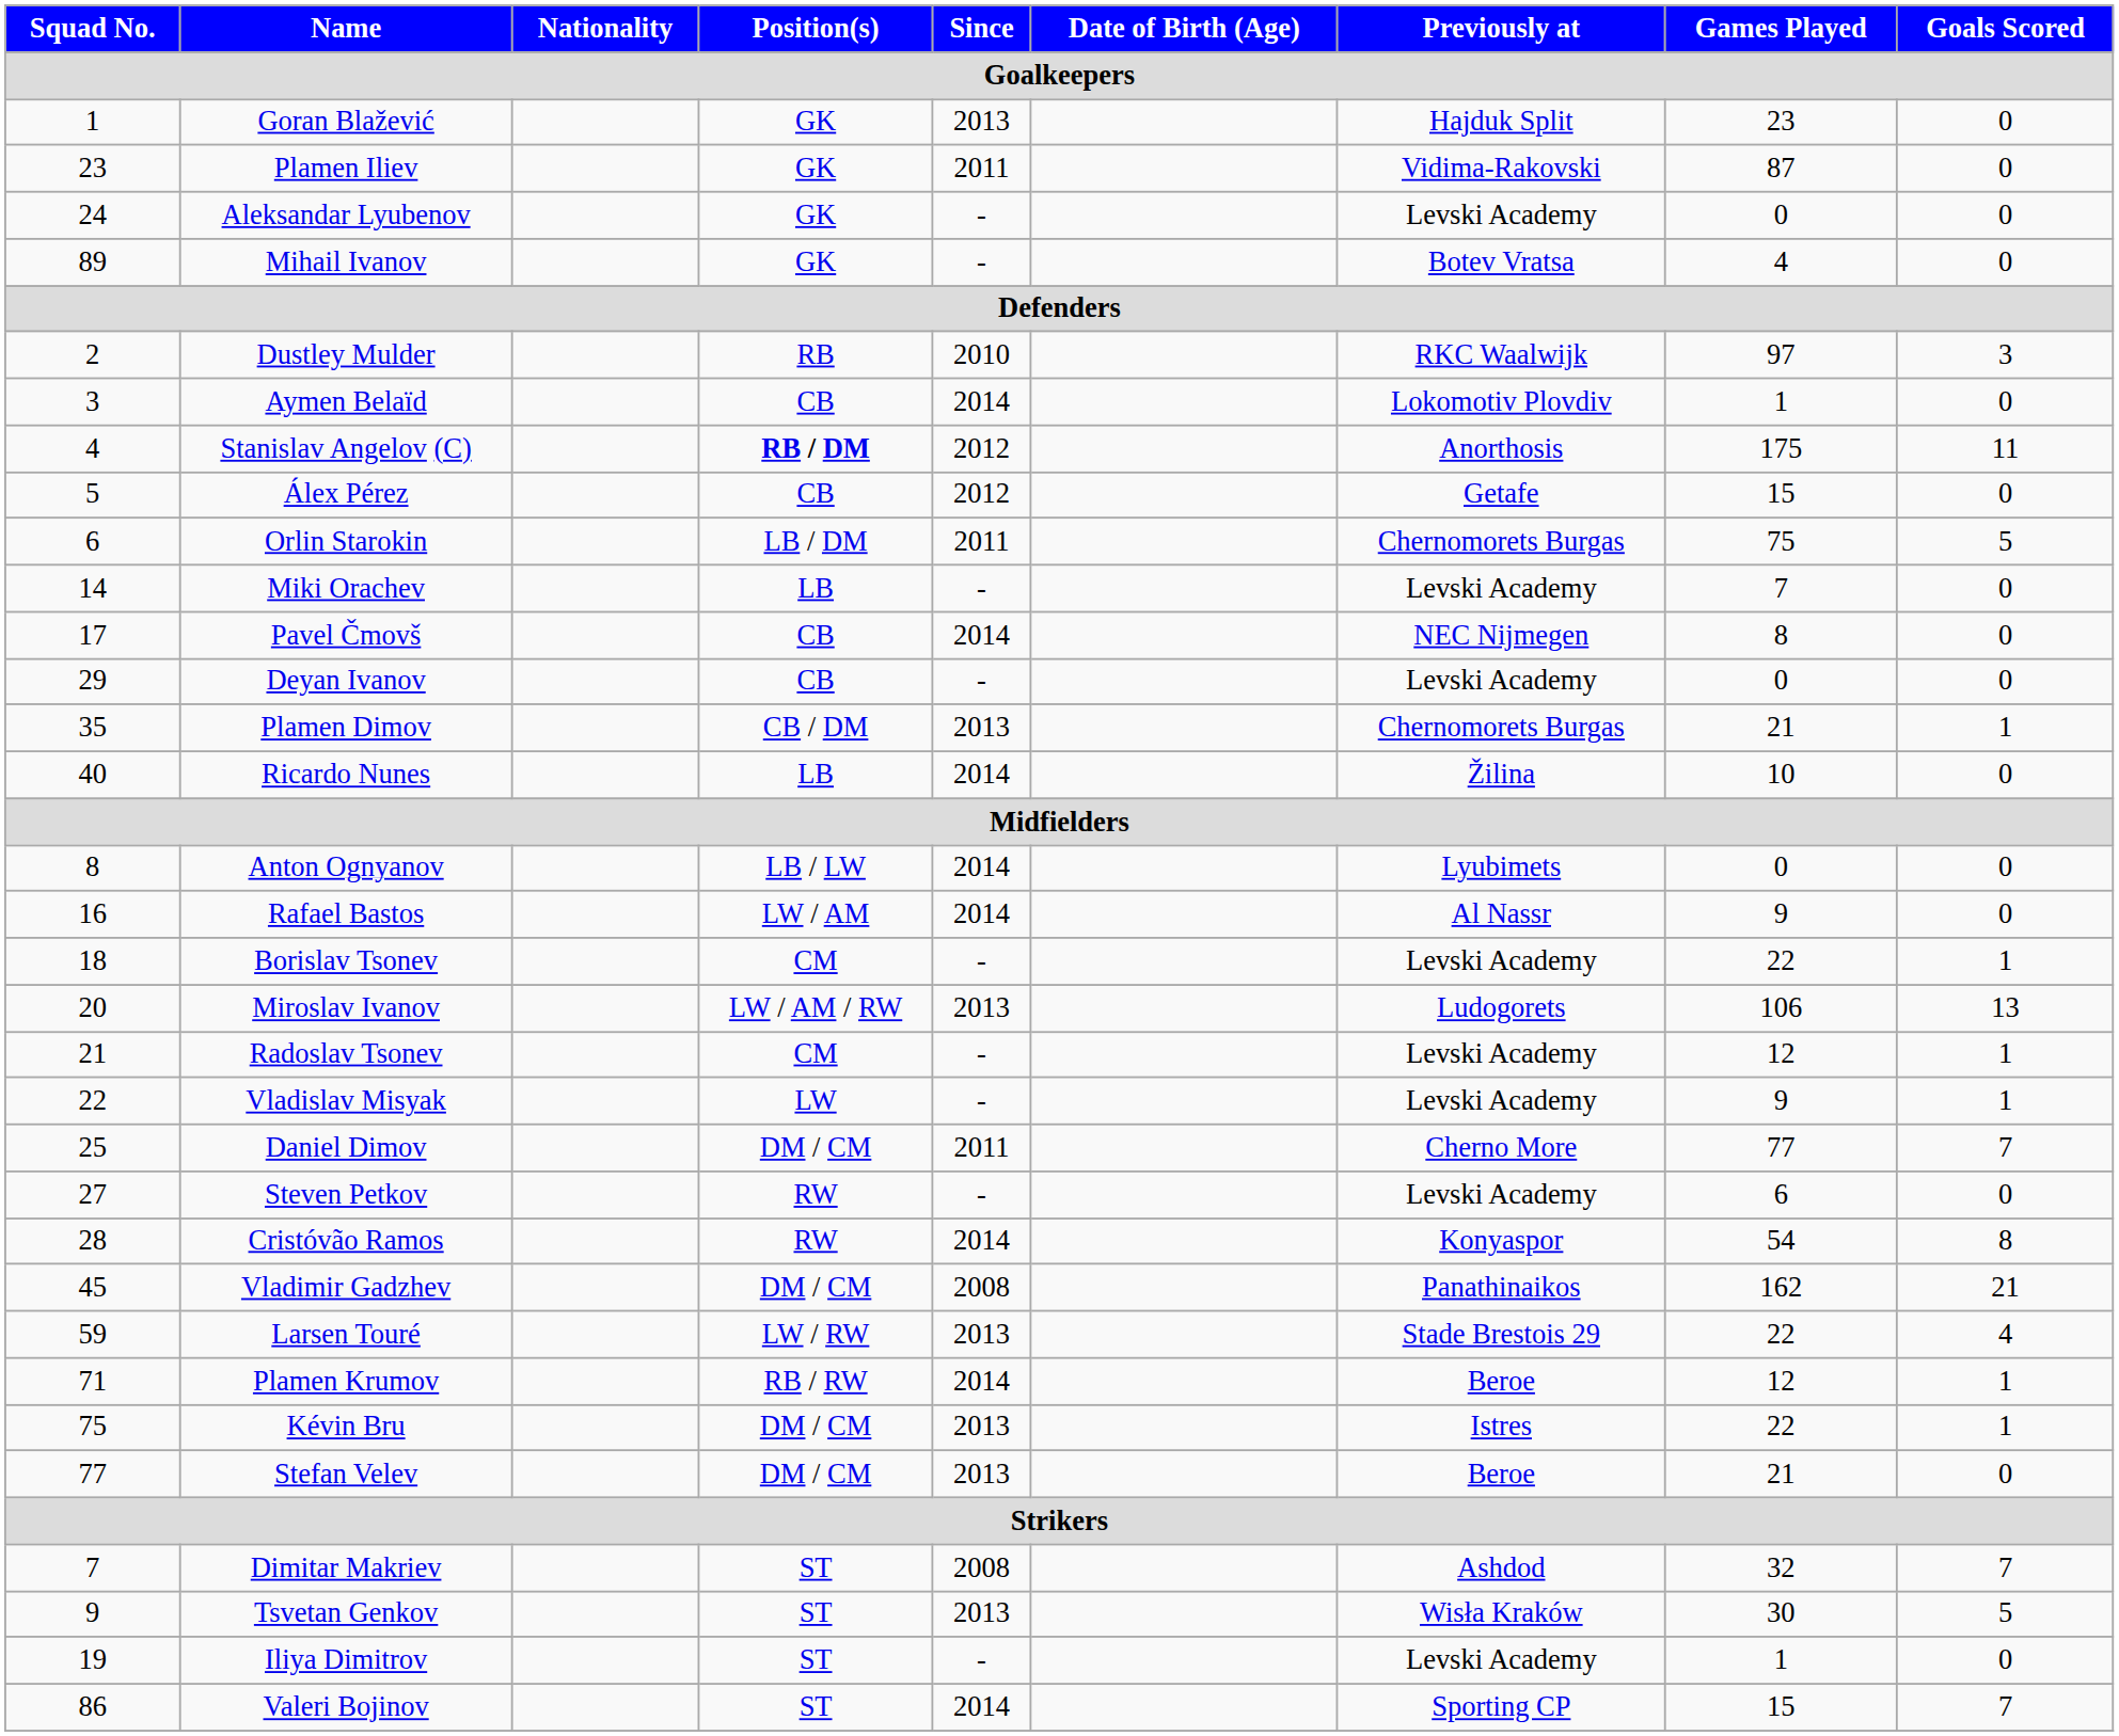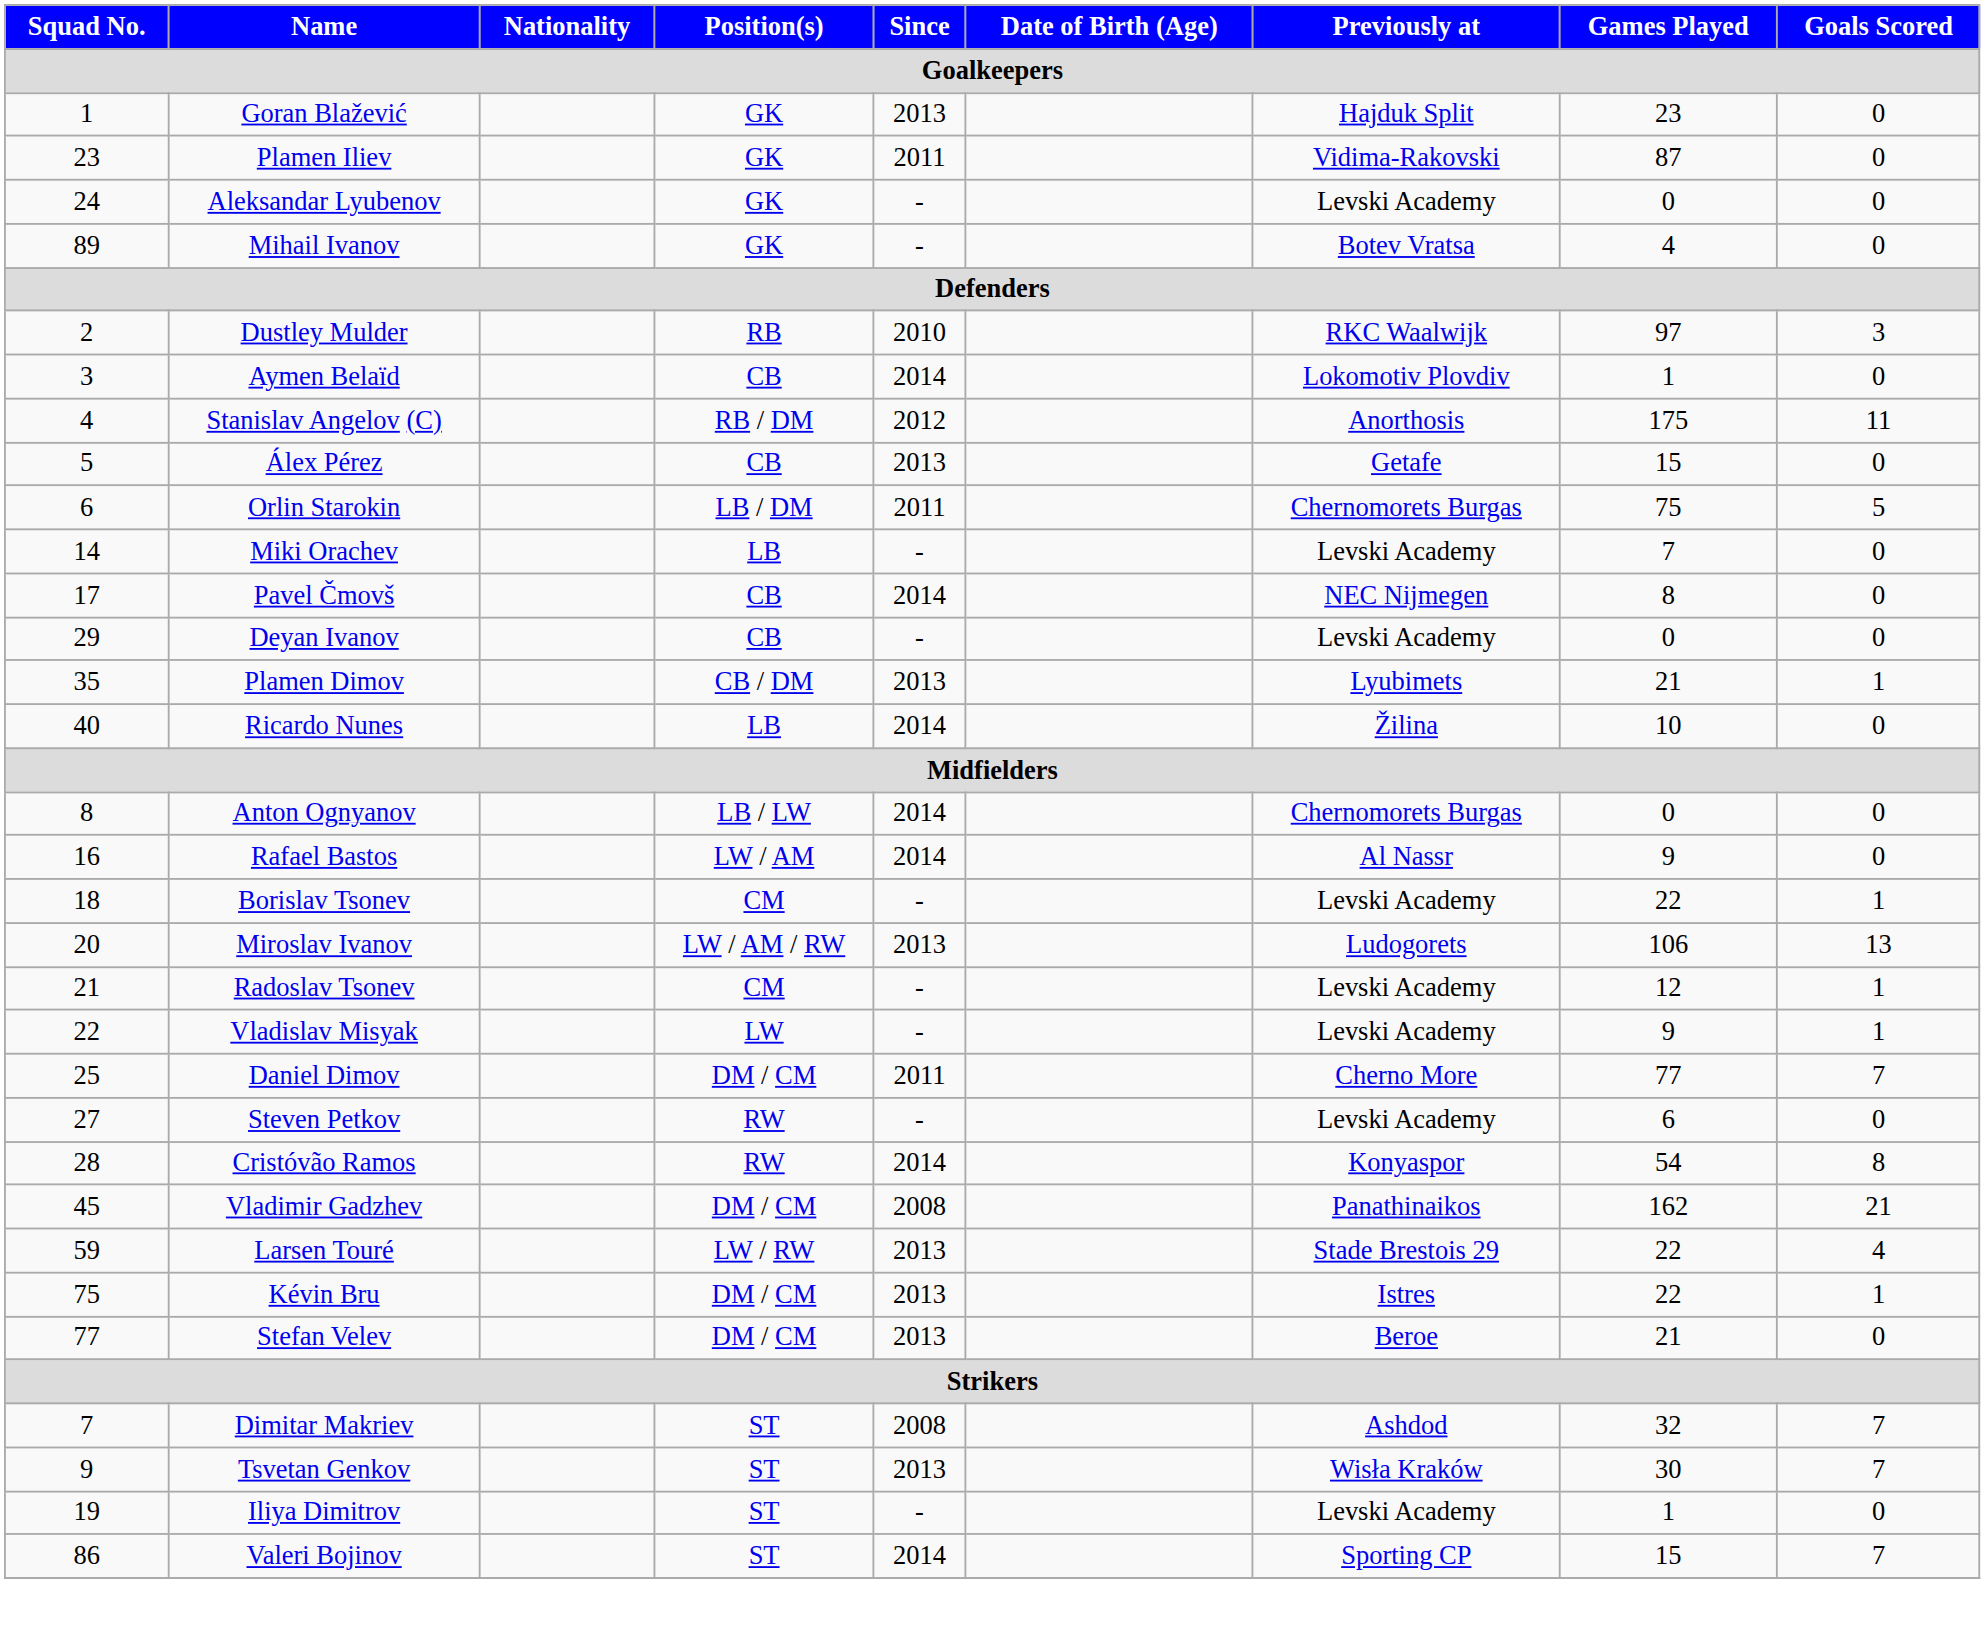 <table class="wikitable" style="text-align:center; font-size:90%; width:85%;">
 <tr>
 <th style="background:#00f; color:white; text-align:center;">Squad No.</th>
 <th style="background:#00f; color:white; text-align:center;">Name</th>
 <th style="background:#00f; color:white; text-align:center;">Nationality</th>
 <th style="background:#00f; color:white; text-align:center;">Position(s)</th>
 <th style="background:#00f; color:white; text-align:center;">Since</th>
 <th style="background:#00f; color:white; text-align:center;">Date of Birth (Age)</th>
 <th style="background:#00f; color:white; text-align:center;">Previously at</th>
 <th style="background:#00f; color:white; text-align:center;">Games Played</th>
 <th style="background:#00f; color:white; text-align:center;">Goals Scored</th>
 </tr>
 <tr>
 <th colspan="9" style="background:#dcdcdc; text-align:center;">Goalkeepers</th>
 </tr>
 <tr>
 <td>1</td>
 <td><a href='#'>Goran Blažević</a></td>
 <td></td>
 <td><a href='#'>GK</a></td>
 <td>2013</td>
 <td></td>
 <td> <a href='#'>Hajduk Split</a></td>
 <td>23</td>
 <td>0</td>
 </tr>
 <tr>
 <td>23</td>
 <td><a href='#'>Plamen Iliev</a></td>
 <td></td>
 <td><a href='#'>GK</a></td>
 <td>2011</td>
 <td></td>
 <td> <a href='#'>Vidima-Rakovski</a></td>
 <td>87</td>
 <td>0</td>
 </tr>
 <tr>
 <td>24</td>
 <td><a href='#'>Aleksandar Lyubenov</a></td>
 <td></td>
 <td><a href='#'>GK</a></td>
 <td>-</td>
 <td></td>
 <td> Levski Academy</td>
 <td>0</td>
 <td>0</td>
 </tr>
 <tr>
 <td>89</td>
 <td><a href='#'>Mihail Ivanov</a></td>
 <td></td>
 <td><a href='#'>GK</a></td>
 <td>-</td>
 <td></td>
 <td> <a href='#'>Botev Vratsa</a></td>
 <td>4</td>
 <td>0</td>
 </tr>
 <tr>
 <th colspan="9" style="background:#dcdcdc; text-align:center;"><strong>Defenders</strong></th>
 </tr>
 <tr>
 <td>2</td>
 <td><a href='#'>Dustley Mulder</a></td>
 <td></td>
 <td><a href='#'>RB</a></td>
 <td>2010</td>
 <td></td>
 <td> <a href='#'>RKC Waalwijk</a></td>
 <td>97</td>
 <td>3</td>
 </tr>
 <tr>
 <td>3</td>
 <td><a href='#'>Aymen Belaïd</a></td>
 <td></td>
 <td><a href='#'>CB</a></td>
 <td>2014</td>
 <td></td>
 <td> <a href='#'>Lokomotiv Plovdiv</a></td>
 <td>1</td>
 <td>0</td>
 </tr>
 <tr>
 <td>4</td>
 <td><a href='#'>Stanislav Angelov</a> <a href='#'>(C)</a></td>
 <td></td>
-<td><strong><a href='#'>RB</a> / <a href='#'>DM</a></strong></td>
+<td><a href='#'>RB</a> / <a href='#'>DM</a></td>
 <td>2012</td>
 <td></td>
 <td> <a href='#'>Anorthosis</a></td>
 <td>175</td>
 <td>11</td>
 </tr>
 <tr>
 <td>5</td>
 <td><a href='#'>Álex Pérez</a></td>
 <td></td>
 <td><a href='#'>CB</a></td>
-<td>2012</td>
+<td>2013</td>
 <td></td>
 <td> <a href='#'>Getafe</a></td>
 <td>15</td>
 <td>0</td>
 </tr>
 <tr>
 <td>6</td>
 <td><a href='#'>Orlin Starokin</a></td>
 <td></td>
 <td><a href='#'>LB</a> / <a href='#'>DM</a></td>
 <td>2011</td>
 <td></td>
 <td> <a href='#'>Chernomorets Burgas</a></td>
 <td>75</td>
 <td>5</td>
 </tr>
 <tr>
 <td>14</td>
 <td><a href='#'>Miki Orachev</a></td>
 <td></td>
 <td><a href='#'>LB</a></td>
 <td>-</td>
 <td></td>
 <td> Levski Academy</td>
 <td>7</td>
 <td>0</td>
 </tr>
 <tr>
 <td>17</td>
 <td><a href='#'>Pavel Čmovš</a></td>
 <td></td>
 <td><a href='#'>CB</a></td>
 <td>2014</td>
 <td></td>
 <td> <a href='#'>NEC Nijmegen</a></td>
 <td>8</td>
 <td>0</td>
 </tr>
 <tr>
 <td>29</td>
 <td><a href='#'>Deyan Ivanov</a></td>
 <td></td>
 <td><a href='#'>CB</a></td>
 <td>-</td>
 <td></td>
 <td> Levski Academy</td>
 <td>0</td>
 <td>0</td>
 </tr>
 <tr>
 <td>35</td>
 <td><a href='#'>Plamen Dimov</a></td>
 <td></td>
 <td><a href='#'>CB</a> / <a href='#'>DM</a></td>
 <td>2013</td>
 <td></td>
-<td> <a href='#'>Chernomorets Burgas</a></td>
+<td> <a href='#'>Lyubimets</a></td>
 <td>21</td>
 <td>1</td>
 </tr>
 <tr>
 <td>40</td>
 <td><a href='#'>Ricardo Nunes</a></td>
 <td></td>
 <td><a href='#'>LB</a></td>
 <td>2014</td>
 <td></td>
 <td> <a href='#'>Žilina</a></td>
 <td>10</td>
 <td>0</td>
 </tr>
 <tr>
 <th colspan="9" style="background:#dcdcdc; text-align:center;">Midfielders</th>
 </tr>
 <tr>
 <td>8</td>
 <td><a href='#'>Anton Ognyanov</a></td>
 <td></td>
 <td><a href='#'>LB</a> / <a href='#'>LW</a></td>
 <td>2014</td>
 <td></td>
-<td> <a href='#'>Lyubimets</a></td>
+<td> <a href='#'>Chernomorets Burgas</a></td>
 <td>0</td>
 <td>0</td>
 </tr>
 <tr>
 <td>16</td>
 <td><a href='#'>Rafael Bastos</a></td>
 <td></td>
 <td><a href='#'>LW</a> / <a href='#'>AM</a></td>
 <td>2014</td>
 <td></td>
 <td> <a href='#'>Al Nassr</a></td>
 <td>9</td>
 <td>0</td>
 </tr>
 <tr>
 <td>18</td>
 <td><a href='#'>Borislav Tsonev</a></td>
 <td></td>
 <td><a href='#'>CM</a></td>
 <td>-</td>
 <td></td>
 <td> Levski Academy</td>
 <td>22</td>
 <td>1</td>
 </tr>
 <tr>
 <td>20</td>
 <td><a href='#'>Miroslav Ivanov</a></td>
 <td></td>
 <td><a href='#'>LW</a> / <a href='#'>AM</a> / <a href='#'>RW</a></td>
 <td>2013</td>
 <td></td>
 <td> <a href='#'>Ludogorets</a></td>
 <td>106</td>
 <td>13</td>
 </tr>
 <tr>
 <td>21</td>
 <td><a href='#'>Radoslav Tsonev</a></td>
 <td></td>
 <td><a href='#'>CM</a></td>
 <td>-</td>
 <td></td>
 <td> Levski Academy</td>
 <td>12</td>
 <td>1</td>
 </tr>
 <tr>
 <td>22</td>
 <td><a href='#'>Vladislav Misyak</a></td>
 <td></td>
 <td><a href='#'>LW</a></td>
 <td>-</td>
 <td></td>
 <td> Levski Academy</td>
 <td>9</td>
 <td>1</td>
 </tr>
 <tr>
 <td>25</td>
 <td><a href='#'>Daniel Dimov</a></td>
 <td></td>
 <td><a href='#'>DM</a> / <a href='#'>CM</a></td>
 <td>2011</td>
 <td></td>
 <td> <a href='#'>Cherno More</a></td>
 <td>77</td>
 <td>7</td>
 </tr>
 <tr>
 <td>27</td>
 <td><a href='#'>Steven Petkov</a></td>
 <td></td>
 <td><a href='#'>RW</a></td>
 <td>-</td>
 <td></td>
 <td> Levski Academy</td>
 <td>6</td>
 <td>0</td>
 </tr>
 <tr>
 <td>28</td>
 <td><a href='#'>Cristóvão Ramos</a></td>
 <td></td>
 <td><a href='#'>RW</a></td>
 <td>2014</td>
 <td></td>
 <td> <a href='#'>Konyaspor</a></td>
 <td>54</td>
 <td>8</td>
 </tr>
 <tr>
 <td>45</td>
 <td><a href='#'>Vladimir Gadzhev</a></td>
 <td></td>
 <td><a href='#'>DM</a> / <a href='#'>CM</a></td>
 <td>2008</td>
 <td></td>
 <td> <a href='#'>Panathinaikos</a></td>
 <td>162</td>
 <td>21</td>
 </tr>
 <tr>
 <td>59</td>
 <td><a href='#'>Larsen Touré</a></td>
 <td></td>
 <td><a href='#'>LW</a> / <a href='#'>RW</a></td>
 <td>2013</td>
 <td></td>
 <td> <a href='#'>Stade Brestois 29</a></td>
 <td>22</td>
 <td>4</td>
 </tr>
 <tr>
-<td>71</td>
-<td><a href='#'>Plamen Krumov</a></td>
-<td></td>
-<td><a href='#'>RB</a> / <a href='#'>RW</a></td>
-<td>2014</td>
-<td></td>
-<td> <a href='#'>Beroe</a></td>
-<td>12</td>
-<td>1</td>
-</tr>
-<tr>
 <td>75</td>
 <td><a href='#'>Kévin Bru</a></td>
 <td></td>
 <td><a href='#'>DM</a> / <a href='#'>CM</a></td>
 <td>2013</td>
 <td></td>
 <td> <a href='#'>Istres</a></td>
 <td>22</td>
 <td>1</td>
 </tr>
 <tr>
 <td>77</td>
 <td><a href='#'>Stefan Velev</a></td>
 <td></td>
 <td><a href='#'>DM</a> / <a href='#'>CM</a></td>
 <td>2013</td>
 <td></td>
 <td> <a href='#'>Beroe</a></td>
 <td>21</td>
 <td>0</td>
 </tr>
 <tr>
 <th colspan="9" style="background:#dcdcdc; text-align:center;"><strong>Strikers</strong></th>
 </tr>
 <tr>
 <td>7</td>
 <td><a href='#'>Dimitar Makriev</a></td>
 <td></td>
 <td><a href='#'>ST</a></td>
 <td>2008</td>
 <td></td>
 <td> <a href='#'>Ashdod</a></td>
 <td>32</td>
 <td>7</td>
 </tr>
 <tr>
 <td>9</td>
 <td><a href='#'>Tsvetan Genkov</a></td>
 <td></td>
 <td><a href='#'>ST</a></td>
 <td>2013</td>
 <td></td>
 <td> <a href='#'>Wisła Kraków</a></td>
 <td>30</td>
-<td>5</td>
+<td>7</td>
 </tr>
 <tr>
 <td>19</td>
 <td><a href='#'>Iliya Dimitrov</a></td>
 <td></td>
 <td><a href='#'>ST</a></td>
 <td>-</td>
 <td></td>
 <td> Levski Academy</td>
 <td>1</td>
 <td>0</td>
 </tr>
 <tr>
 <td>86</td>
 <td><a href='#'>Valeri Bojinov</a></td>
 <td></td>
 <td><a href='#'>ST</a></td>
 <td>2014</td>
 <td></td>
 <td> <a href='#'>Sporting CP</a></td>
 <td>15</td>
 <td>7</td>
 </tr>
 <tr>
 </tr>
 </table>
